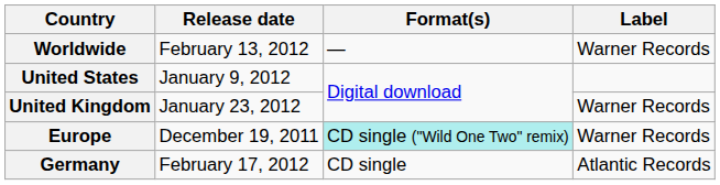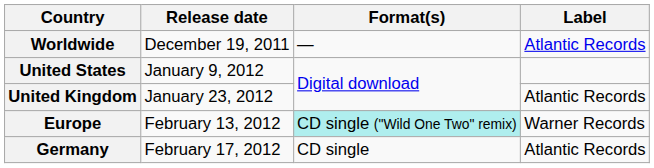 <table class="wikitable plainrowheaders">
 <tr>
 <th scope="col">Country</th>
 <th scope="col">Release date</th>
 <th scope="col">Format(s)</th>
 <th scope="col">Label</th>
 </tr>
 <tr>
 <th scope="row">Worldwide</th>
-<td>February 13, 2012</td>
+<td>December 19, 2011</td>
 <td>—</td>
-<td>Warner Records</td>
+<td><a href='#'>Atlantic Records</a></td>
 </tr>
 <tr>
 <th scope="row">United States</th>
 <td>January 9, 2012</td>
 <td rowspan="2"><a href='#'>Digital download</a></td>
 <td></td>
 </tr>
 <tr>
 <th scope="row">United Kingdom</th>
 <td>January 23, 2012</td>
-<td>Warner Records</td>
+<td>Atlantic Records</td>
 </tr>
 <tr>
 <th scope="row">Europe</th>
-<td>December 19, 2011</td>
+<td>February 13, 2012</td>
 <td style="background: paleturquoise;">CD single <small>("Wild One Two" remix)</small></td>
 <td>Warner Records</td>
 </tr>
 <tr>
 <th scope="row">Germany</th>
 <td>February 17, 2012</td>
 <td>CD single</td>
 <td>Atlantic Records</td>
 </tr>
 </table>
